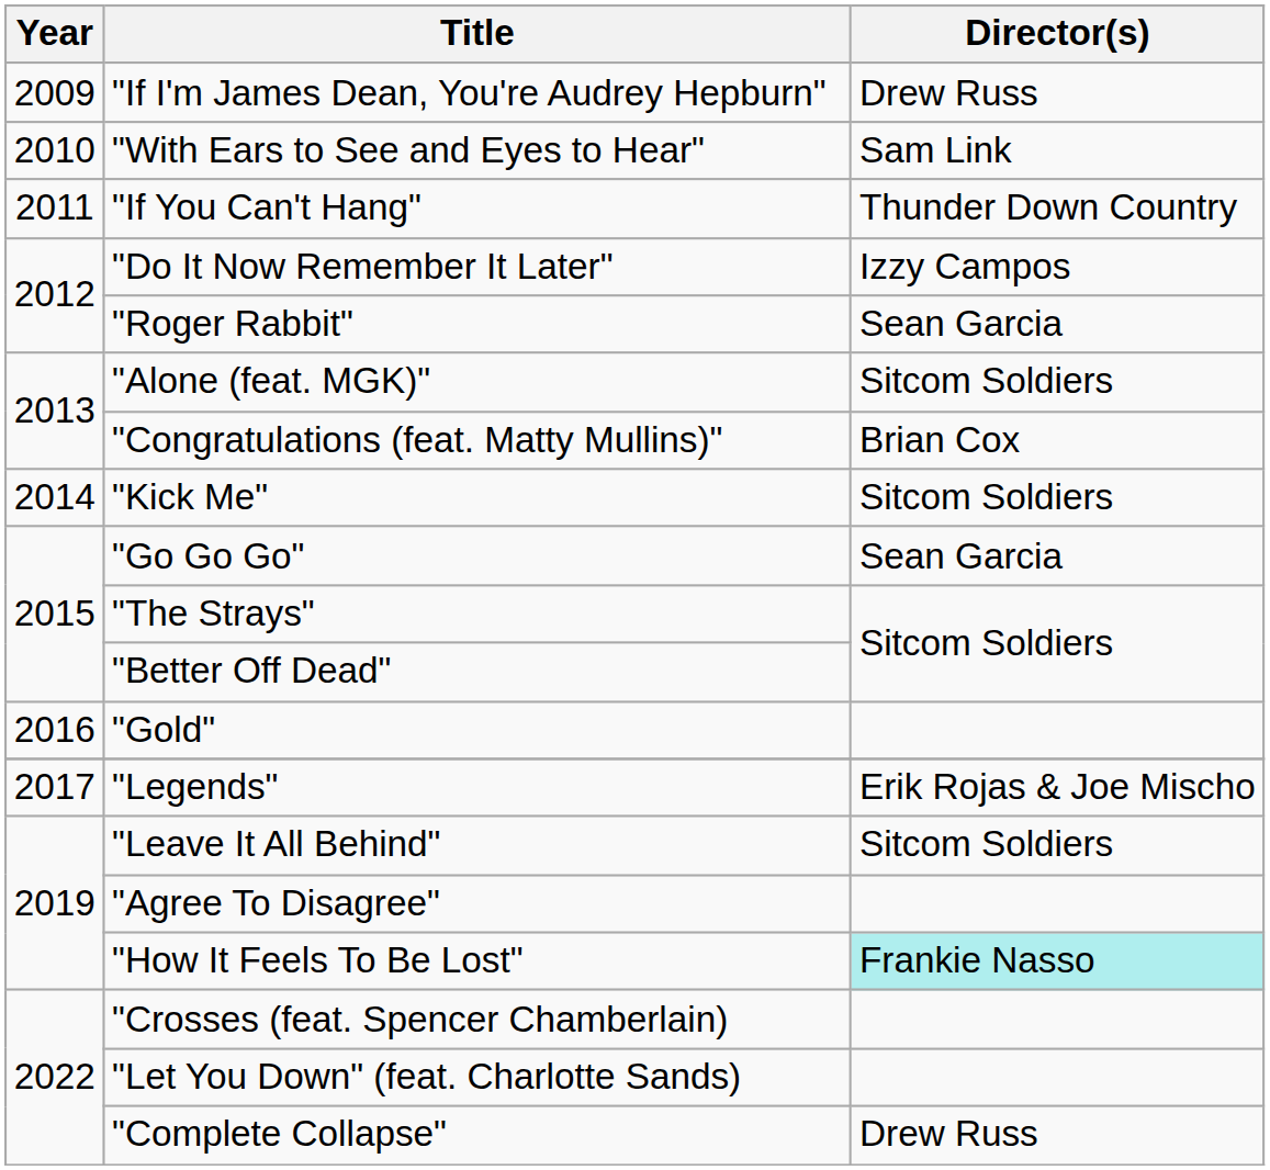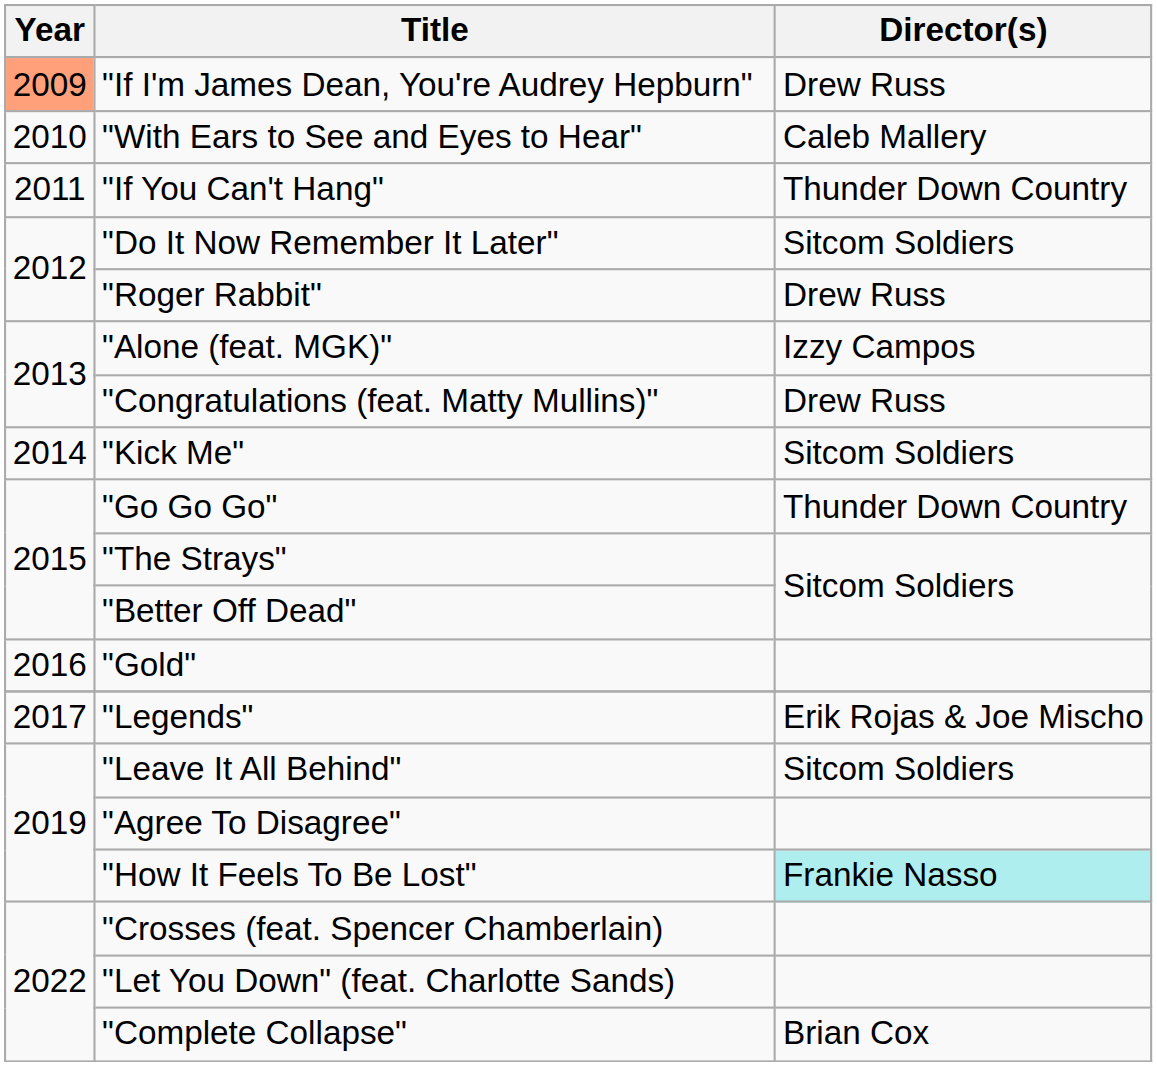 <table class="wikitable">
 <tr>
 <th style="width:2em; text-align:center;">Year</th>
 <th style="width:20em; text-align:center;">Title</th>
 <th>Director(s)</th>
 </tr>
 <tr>
-<td style="text-align:center;">2009</td>
+<td style="background: lightsalmon; text-align:center;">2009</td>
 <td>"If I'm James Dean, You're Audrey Hepburn"</td>
 <td>Drew Russ</td>
 </tr>
 <tr>
 <td style="text-align:center;">2010</td>
 <td>"With Ears to See and Eyes to Hear"</td>
-<td>Sam Link</td>
+<td>Caleb Mallery</td>
 </tr>
 <tr>
 <td style="text-align:center;">2011</td>
 <td>"If You Can't Hang"</td>
 <td>Thunder Down Country</td>
 </tr>
 <tr>
 <td style="text-align:center;" rowspan=2>2012</td>
 <td>"Do It Now Remember It Later"</td>
-<td>Izzy Campos</td>
+<td>Sitcom Soldiers</td>
 </tr>
 <tr>
 <td>"Roger Rabbit"</td>
-<td>Sean Garcia</td>
+<td>Drew Russ</td>
 </tr>
 <tr>
 <td style="text-align:center;" rowspan=2>2013</td>
 <td>"Alone (feat. MGK)"</td>
-<td>Sitcom Soldiers</td>
+<td>Izzy Campos</td>
 </tr>
 <tr>
 <td>"Congratulations (feat. Matty Mullins)"</td>
-<td>Brian Cox</td>
+<td>Drew Russ</td>
 </tr>
 <tr>
 <td style="text-align:center;">2014</td>
 <td>"Kick Me"</td>
 <td>Sitcom Soldiers</td>
 </tr>
 <tr>
 <td style="text-align:center;" rowspan=3>2015</td>
 <td>"Go Go Go"</td>
-<td>Sean Garcia</td>
+<td>Thunder Down Country</td>
 </tr>
 <tr>
 <td>"The Strays"</td>
 <td rowspan="2">Sitcom Soldiers</td>
 </tr>
 <tr>
 <td>"Better Off Dead"</td>
 </tr>
 <tr>
 <td style="text-align:center;" rowspan=1>2016</td>
 <td>"Gold"</td>
 <td></td>
 </tr>
 <tr>
 </tr>
 <tr>
 <td style="text-align:center;">2017</td>
 <td>"Legends"</td>
 <td>Erik Rojas & Joe Mischo</td>
 </tr>
 <tr>
 <td style="text-align:center;" rowspan=3>2019</td>
 <td>"Leave It All Behind"</td>
 <td>Sitcom Soldiers</td>
 </tr>
 <tr>
 <td>"Agree To Disagree"</td>
 <td></td>
 </tr>
 <tr>
 <td>"How It Feels To Be Lost"</td>
 <td style="background: paleturquoise;">Frankie Nasso</td>
 </tr>
 <tr>
 <td style="text-align:center;" rowspan=3>2022</td>
 <td>"Crosses (feat. Spencer Chamberlain)</td>
 <td></td>
 </tr>
 <tr>
 <td>"Let You Down" (feat. Charlotte Sands)</td>
 <td></td>
 </tr>
 <tr>
 <td>"Complete Collapse"</td>
-<td>Drew Russ</td>
+<td>Brian Cox</td>
 </tr>
 <tr>
 </tr>
 </table>
